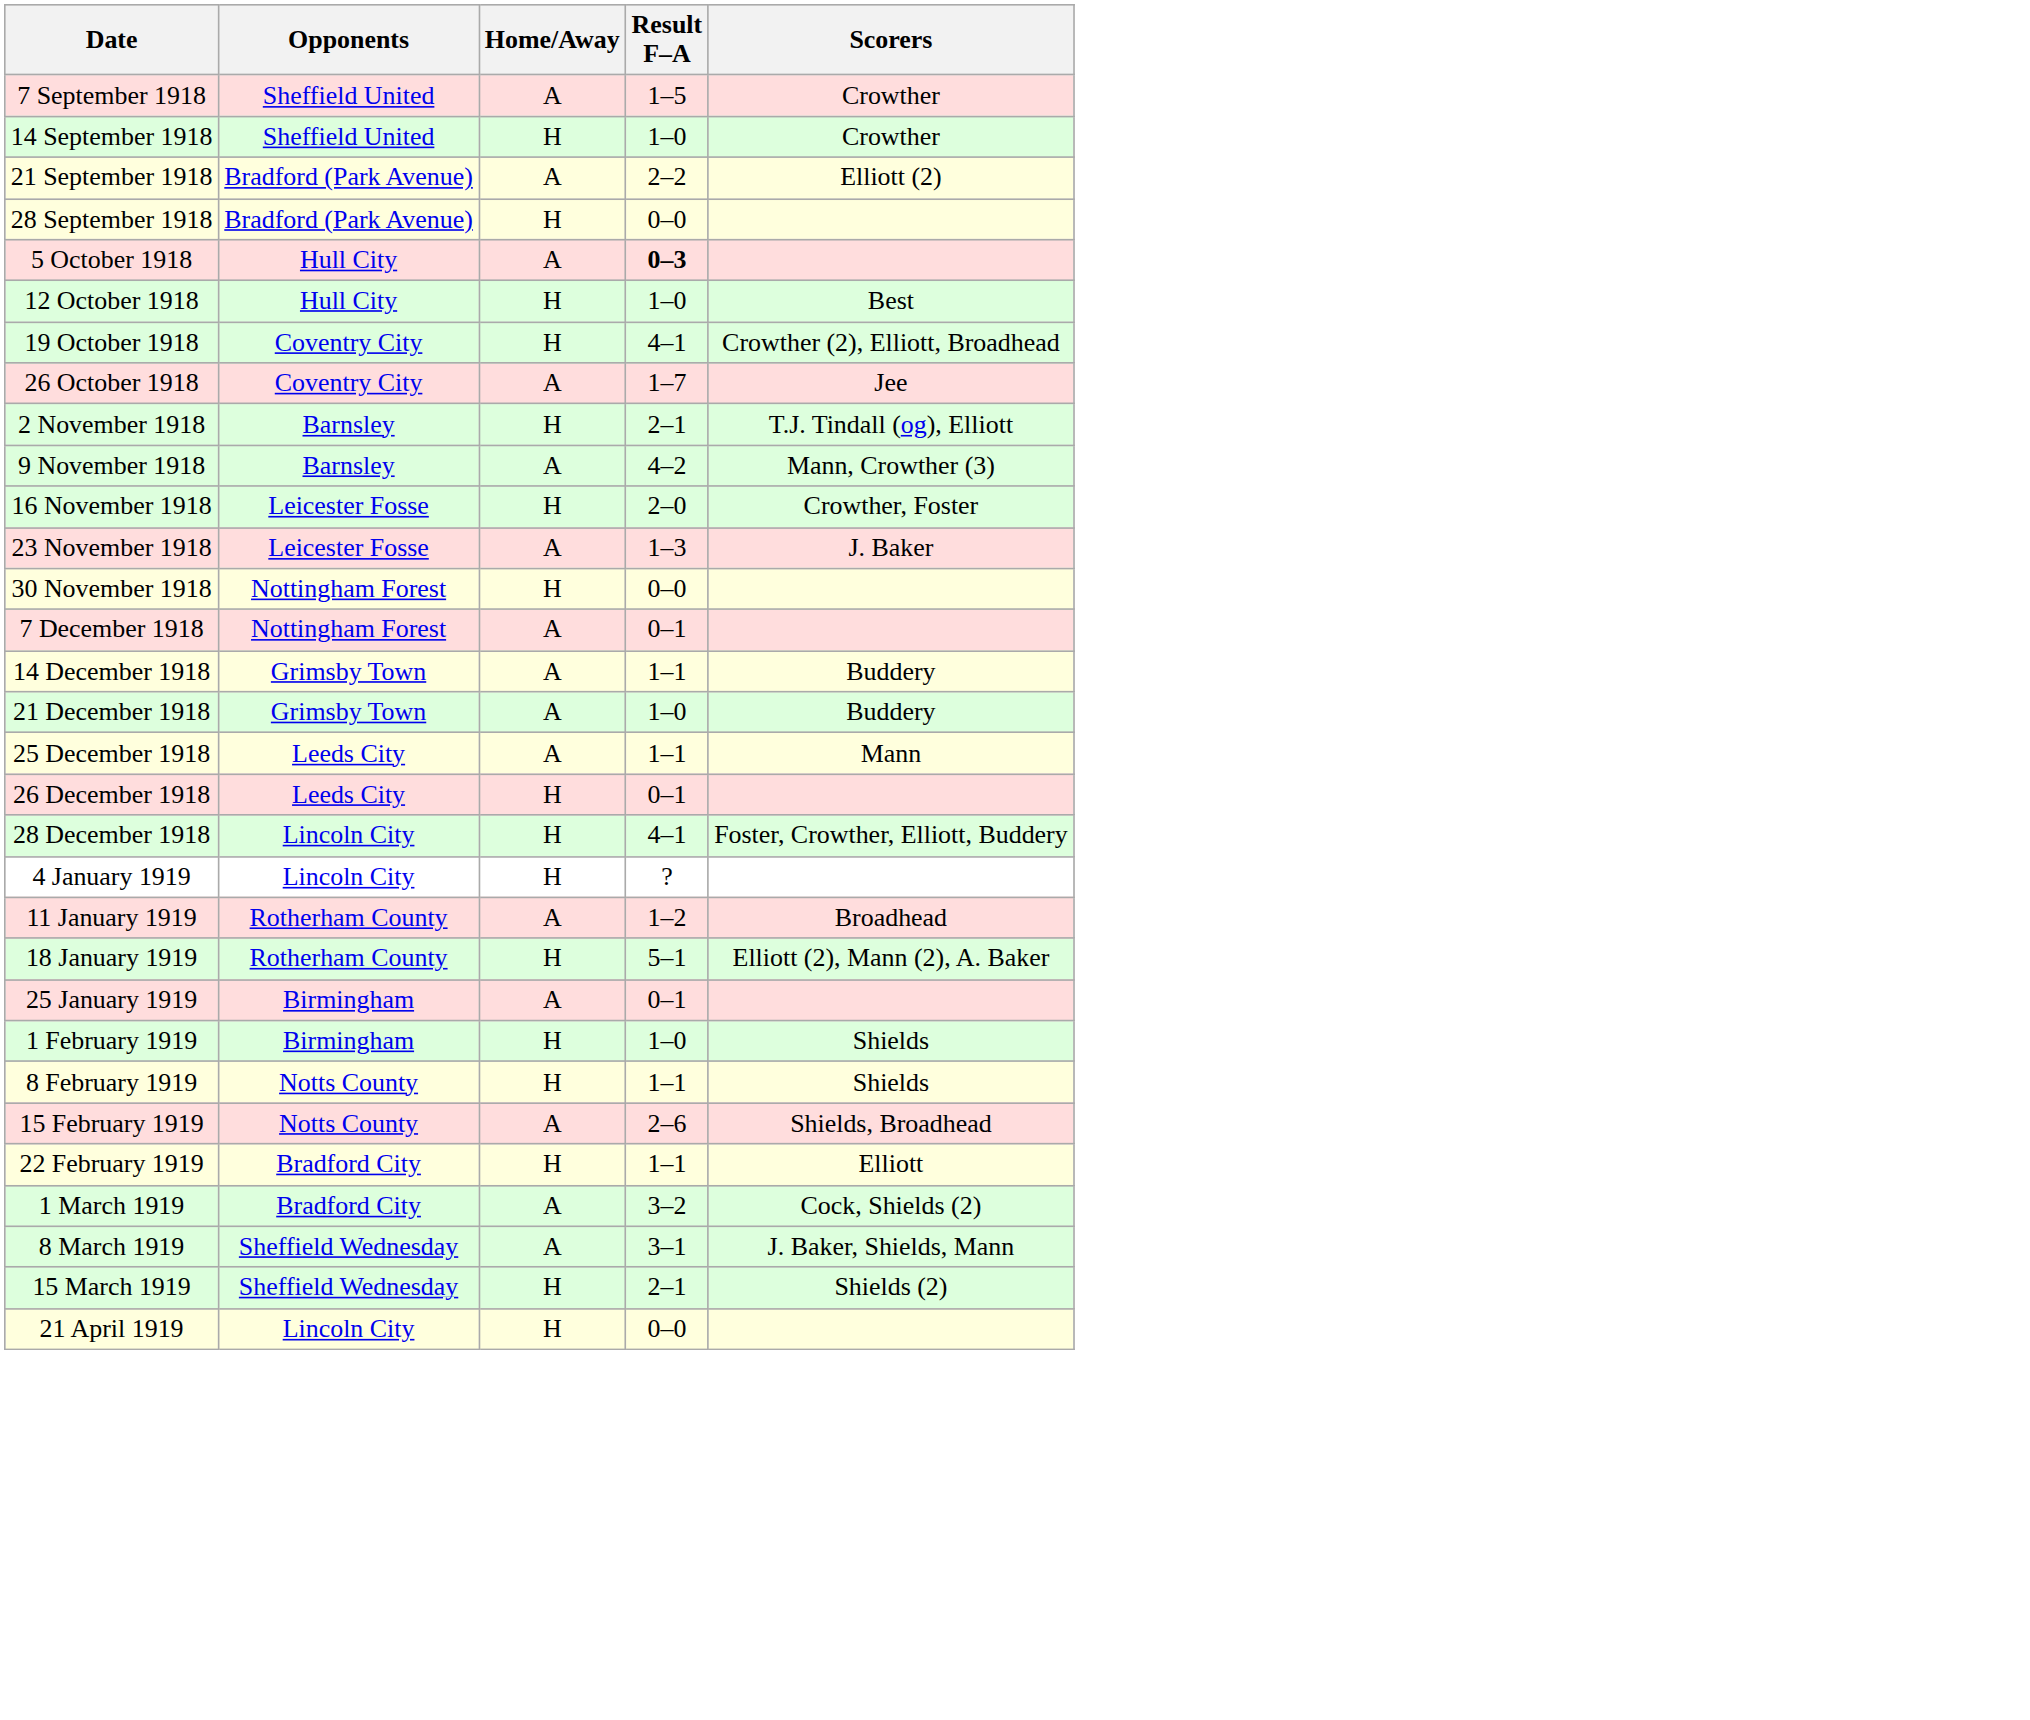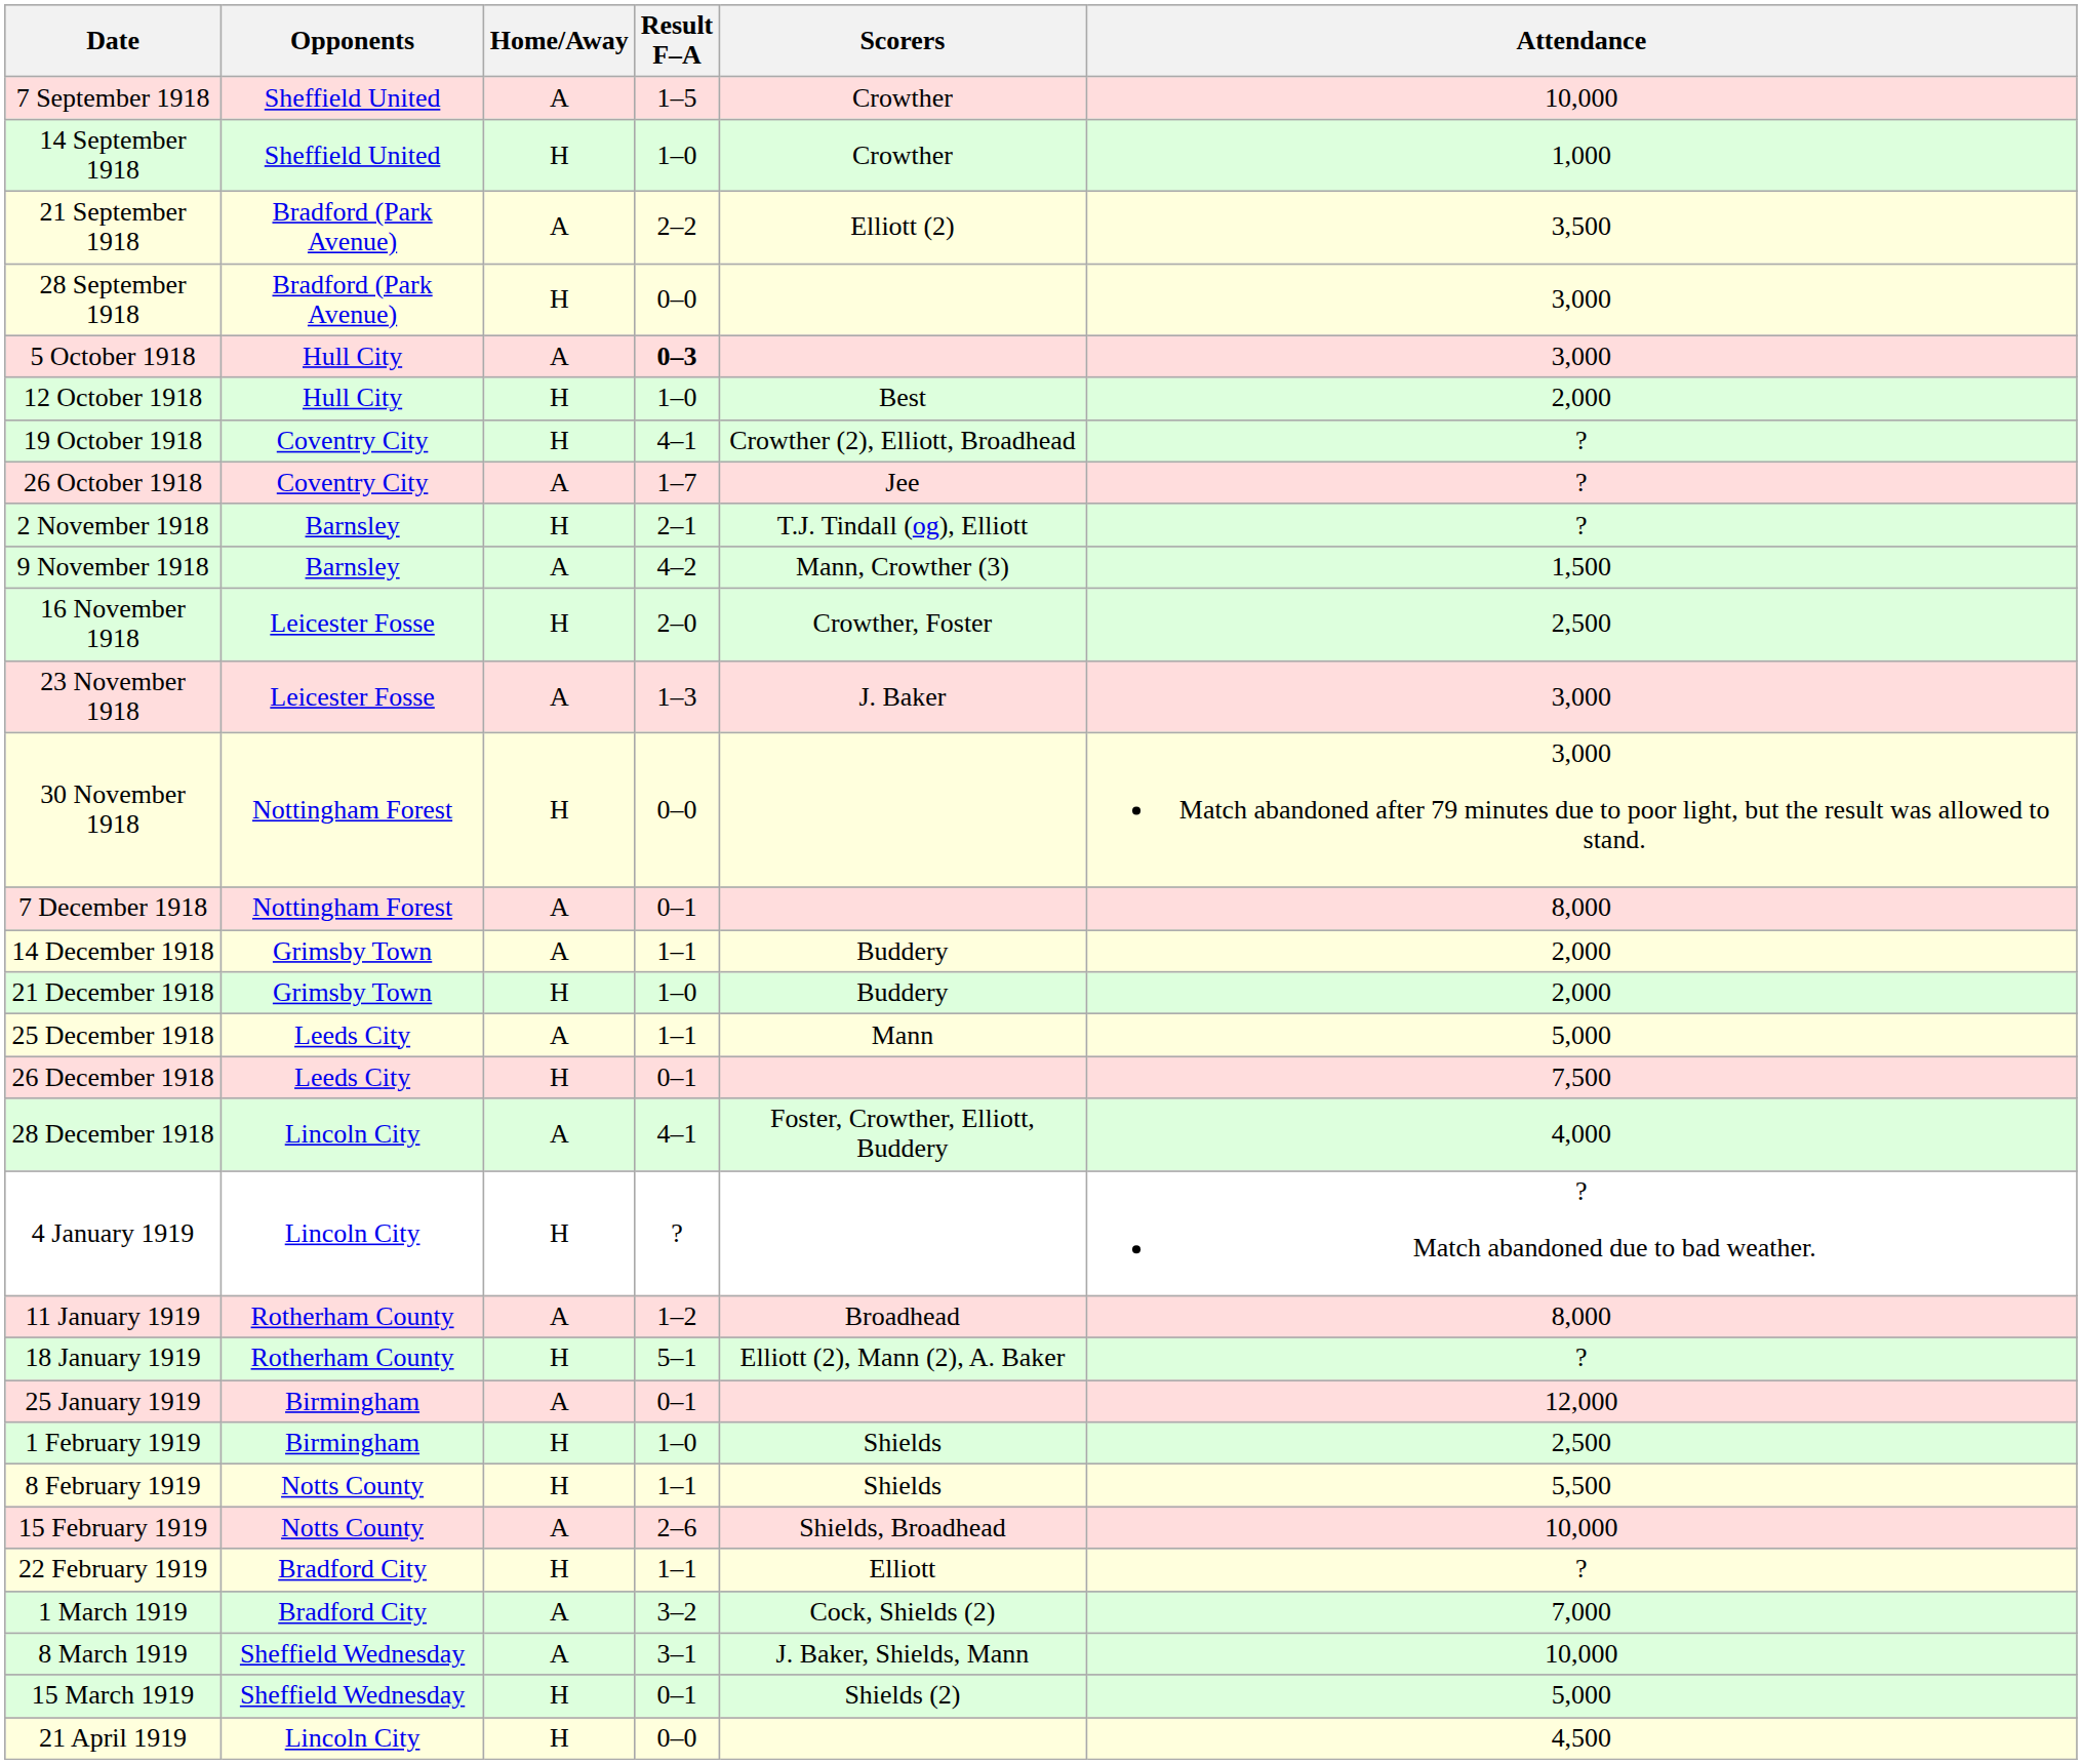 <table class="wikitable" style="text-align:center;">
 <tr>
 <th scope="col">Date</th>
 <th scope="col">Opponents</th>
 <th scope="col">Home/Away</th>
 <th scope="col">Result<br>F–A</th>
 <th scope="col">Scorers</th>
+<th scope="col">Attendance</th>
 </tr>
 <tr style="background: #ffdddd">
 <td>7 September 1918</td>
 <td><a href='#'>Sheffield United</a></td>
 <td>A</td>
 <td>1–5</td>
 <td>Crowther</td>
+<td>10,000</td>
 </tr>
 <tr style="background: #ddffdd">
 <td>14 September 1918</td>
 <td><a href='#'>Sheffield United</a></td>
 <td>H</td>
 <td>1–0</td>
 <td>Crowther</td>
+<td>1,000</td>
 </tr>
 <tr style="background: #ffffdd">
 <td>21 September 1918</td>
 <td><a href='#'>Bradford (Park Avenue)</a></td>
 <td>A</td>
 <td>2–2</td>
 <td>Elliott (2)</td>
+<td>3,500</td>
 </tr>
 <tr style="background: #ffffdd">
 <td>28 September 1918</td>
 <td><a href='#'>Bradford (Park Avenue)</a></td>
 <td>H</td>
 <td>0–0</td>
 <td></td>
+<td>3,000</td>
 </tr>
 <tr style="background: #ffdddd">
 <td>5 October 1918</td>
 <td><a href='#'>Hull City</a></td>
 <td>A</td>
 <td><strong>0–3</strong></td>
 <td></td>
+<td>3,000</td>
 </tr>
 <tr style="background: #ddffdd">
 <td>12 October 1918</td>
 <td><a href='#'>Hull City</a></td>
 <td>H</td>
 <td>1–0</td>
 <td>Best</td>
+<td>2,000</td>
 </tr>
 <tr style="background: #ddffdd">
 <td>19 October 1918</td>
 <td><a href='#'>Coventry City</a></td>
 <td>H</td>
 <td>4–1</td>
 <td>Crowther (2), Elliott, Broadhead</td>
+<td>?</td>
 </tr>
 <tr style="background: #ffdddd">
 <td>26 October 1918</td>
 <td><a href='#'>Coventry City</a></td>
 <td>A</td>
 <td>1–7</td>
 <td>Jee</td>
+<td>?</td>
 </tr>
 <tr style="background: #ddffdd">
 <td>2 November 1918</td>
 <td><a href='#'>Barnsley</a></td>
 <td>H</td>
 <td>2–1</td>
 <td>T.J. Tindall (<a href='#'>og</a>), Elliott</td>
+<td>?</td>
 </tr>
 <tr style="background: #ddffdd">
 <td>9 November 1918</td>
 <td><a href='#'>Barnsley</a></td>
 <td>A</td>
 <td>4–2</td>
 <td>Mann, Crowther (3)</td>
+<td>1,500</td>
 </tr>
 <tr style="background: #ddffdd">
 <td>16 November 1918</td>
 <td><a href='#'>Leicester Fosse</a></td>
 <td>H</td>
 <td>2–0</td>
 <td>Crowther, Foster</td>
+<td>2,500</td>
 </tr>
 <tr style="background: #ffdddd">
 <td>23 November 1918</td>
 <td><a href='#'>Leicester Fosse</a></td>
 <td>A</td>
 <td>1–3</td>
 <td>J. Baker</td>
+<td>3,000</td>
 </tr>
 <tr style="background: #ffffdd">
 <td>30 November 1918</td>
 <td><a href='#'>Nottingham Forest</a></td>
 <td>H</td>
 <td>0–0</td>
 <td></td>
+<td>3,000<br><ul><li>Match abandoned after 79 minutes due to poor light, but the result was allowed to stand.</li></ul></td>
 </tr>
 <tr style="background: #ffdddd">
 <td>7 December 1918</td>
 <td><a href='#'>Nottingham Forest</a></td>
 <td>A</td>
 <td>0–1</td>
 <td></td>
+<td>8,000</td>
 </tr>
 <tr style="background: #ffffdd">
 <td>14 December 1918</td>
 <td><a href='#'>Grimsby Town</a></td>
 <td>A</td>
 <td>1–1</td>
 <td>Buddery</td>
+<td>2,000</td>
 </tr>
 <tr style="background: #ddffdd">
 <td>21 December 1918</td>
 <td><a href='#'>Grimsby Town</a></td>
-<td>A</td>
+<td>H</td>
 <td>1–0</td>
 <td>Buddery</td>
+<td>2,000</td>
 </tr>
 <tr style="background: #ffffdd">
 <td>25 December 1918</td>
 <td><a href='#'>Leeds City</a></td>
 <td>A</td>
 <td>1–1</td>
 <td>Mann</td>
+<td>5,000</td>
 </tr>
 <tr style="background: #ffdddd">
 <td>26 December 1918</td>
 <td><a href='#'>Leeds City</a></td>
 <td>H</td>
 <td>0–1</td>
 <td></td>
+<td>7,500</td>
 </tr>
 <tr style="background: #ddffdd">
 <td>28 December 1918</td>
 <td><a href='#'>Lincoln City</a></td>
-<td>H</td>
+<td>A</td>
 <td>4–1</td>
 <td>Foster, Crowther, Elliott, Buddery</td>
+<td>4,000</td>
 </tr>
 <tr style="background: #ffffff">
 <td>4 January 1919</td>
 <td><a href='#'>Lincoln City</a></td>
 <td>H</td>
 <td>?</td>
 <td></td>
+<td>?<br><ul><li>Match abandoned due to bad weather.</li></ul></td>
 </tr>
 <tr style="background: #ffdddd">
 <td>11 January 1919</td>
 <td><a href='#'>Rotherham County</a></td>
 <td>A</td>
 <td>1–2</td>
 <td>Broadhead</td>
+<td>8,000</td>
 </tr>
 <tr style="background: #ddffdd">
 <td>18 January 1919</td>
 <td><a href='#'>Rotherham County</a></td>
 <td>H</td>
 <td>5–1</td>
 <td>Elliott (2), Mann (2), A. Baker</td>
+<td>?</td>
 </tr>
 <tr style="background: #ffdddd">
 <td>25 January 1919</td>
 <td><a href='#'>Birmingham</a></td>
 <td>A</td>
 <td>0–1</td>
 <td></td>
+<td>12,000</td>
 </tr>
 <tr style="background: #ddffdd">
 <td>1 February 1919</td>
 <td><a href='#'>Birmingham</a></td>
 <td>H</td>
 <td>1–0</td>
 <td>Shields</td>
+<td>2,500</td>
 </tr>
 <tr style="background: #ffffdd">
 <td>8 February 1919</td>
 <td><a href='#'>Notts County</a></td>
 <td>H</td>
 <td>1–1</td>
 <td>Shields</td>
+<td>5,500</td>
 </tr>
 <tr style="background: #ffdddd">
 <td>15 February 1919</td>
 <td><a href='#'>Notts County</a></td>
 <td>A</td>
 <td>2–6</td>
 <td>Shields, Broadhead</td>
+<td>10,000</td>
 </tr>
 <tr style="background: #ffffdd">
 <td>22 February 1919</td>
 <td><a href='#'>Bradford City</a></td>
 <td>H</td>
 <td>1–1</td>
 <td>Elliott</td>
+<td>?</td>
 </tr>
 <tr style="background: #ddffdd">
 <td>1 March 1919</td>
 <td><a href='#'>Bradford City</a></td>
 <td>A</td>
 <td>3–2</td>
 <td>Cock, Shields (2)</td>
+<td>7,000</td>
 </tr>
 <tr style="background: #ddffdd">
 <td>8 March 1919</td>
 <td><a href='#'>Sheffield Wednesday</a></td>
 <td>A</td>
 <td>3–1</td>
 <td>J. Baker, Shields, Mann</td>
+<td>10,000</td>
 </tr>
 <tr style="background: #ddffdd">
 <td>15 March 1919</td>
 <td><a href='#'>Sheffield Wednesday</a></td>
 <td>H</td>
-<td>2–1</td>
+<td>0–1</td>
 <td>Shields (2)</td>
+<td>5,000</td>
 </tr>
 <tr style="background: #ffffdd">
 <td>21 April 1919</td>
 <td><a href='#'>Lincoln City</a></td>
 <td>H</td>
 <td>0–0</td>
 <td></td>
+<td>4,500</td>
 </tr>
 </table>
